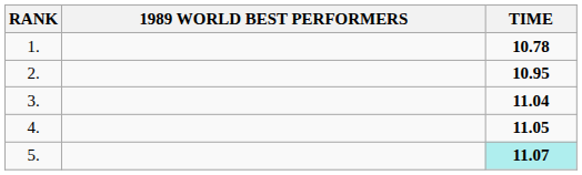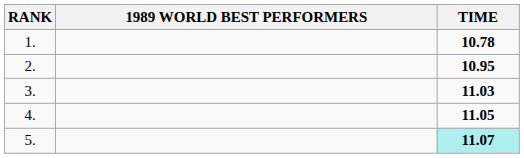 <table class="wikitable" style="border-collapse: collapse; font-size: 90%;">
 <tr>
 <th>RANK</th>
 <th align="center" style="width: 25em">1989 WORLD BEST PERFORMERS</th>
 <th align="center" style="width: 5em">TIME</th>
 </tr>
 <tr>
 <td align="center">1.</td>
 <td></td>
 <td align="center"><strong>10.78</strong></td>
 </tr>
 <tr>
 <td align="center">2.</td>
 <td></td>
 <td align="center"><strong>10.95</strong></td>
 </tr>
 <tr>
 <td align="center">3.</td>
 <td></td>
-<td align="center"><strong>11.04</strong></td>
+<td align="center"><strong>11.03</strong></td>
 </tr>
 <tr>
 <td align="center">4.</td>
 <td></td>
 <td align="center"><strong>11.05</strong></td>
 </tr>
 <tr>
 <td align="center">5.</td>
 <td></td>
 <td align="center" style="background: paleturquoise;"><strong>11.07</strong></td>
 </tr>
 </table>
